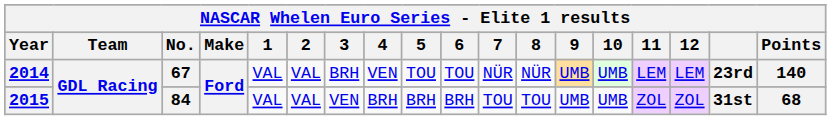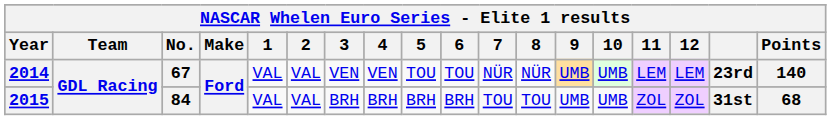 <table class="wikitable" style="text-align:center; font-size:75%">
 <tr>
 <th colspan=21><a href='#'>NASCAR</a> <a href='#'>Whelen Euro Series</a> - Elite 1 results</th>
 </tr>
 <tr>
 <th>Year</th>
 <th>Team</th>
 <th>No.</th>
 <th>Make</th>
 <th>1</th>
 <th>2</th>
 <th>3</th>
 <th>4</th>
 <th>5</th>
 <th>6</th>
 <th>7</th>
 <th>8</th>
 <th>9</th>
 <th>10</th>
 <th>11</th>
 <th>12</th>
 <th></th>
 <th>Points</th>
 </tr>
 <tr>
 <th><a href='#'>2014</a></th>
 <th rowspan=2><a href='#'>GDL Racing</a></th>
 <th>67</th>
 <th rowspan=2><a href='#'>Ford</a></th>
 <td><a href='#'>VAL</a></td>
 <td><a href='#'>VAL</a></td>
-<td><a href='#'>BRH</a></td>
+<td><a href='#'>VEN</a></td>
 <td><a href='#'>VEN</a></td>
 <td><a href='#'>TOU</a></td>
 <td><a href='#'>TOU</a></td>
 <td><a href='#'>NÜR</a></td>
 <td><a href='#'>NÜR</a></td>
 <td style="background-color:#FFDF9F"><a href='#'>UMB</a><br></td>
 <td style="background-color:#DFFFDF"><a href='#'>UMB</a><br></td>
 <td style="background-color:#EFCFFF"><a href='#'>LEM</a><br></td>
 <td style="background-color:#EFCFFF"><a href='#'>LEM</a><br></td>
 <th>23rd</th>
 <th>140</th>
 </tr>
 <tr>
 <th><a href='#'>2015</a></th>
 <th>84</th>
 <td><a href='#'>VAL</a></td>
 <td><a href='#'>VAL</a></td>
-<td><a href='#'>VEN</a></td>
+<td><a href='#'>BRH</a></td>
 <td><a href='#'>BRH</a></td>
 <td><a href='#'>BRH</a></td>
 <td><a href='#'>BRH</a></td>
 <td><a href='#'>TOU</a></td>
 <td><a href='#'>TOU</a></td>
 <td><a href='#'>UMB</a></td>
 <td><a href='#'>UMB</a></td>
 <td style="background-color:#EFCFFF"><a href='#'>ZOL</a><br></td>
 <td style="background-color:#EFCFFF"><a href='#'>ZOL</a><br></td>
 <th>31st</th>
 <th>68</th>
 </tr>
 </table>
